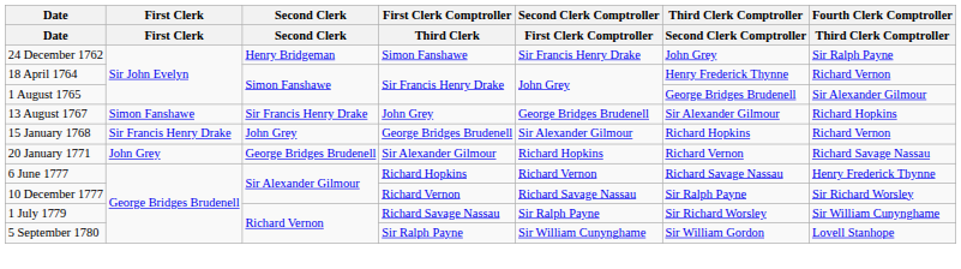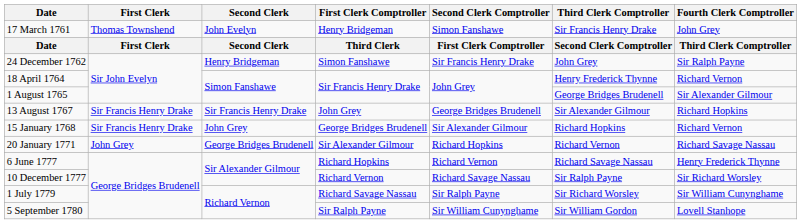 <table class="wikitable">
 <tr>
 <th>Date</th>
 <th>First Clerk</th>
 <th>Second Clerk</th>
 <th>First Clerk Comptroller</th>
 <th>Second Clerk Comptroller</th>
 <th>Third Clerk Comptroller</th>
 <th>Fourth Clerk Comptroller</th>
+</tr>
+<tr>
+<td>17 March 1761</td>
+<td><a href='#'>Thomas Townshend</a></td>
+<td><a href='#'>John Evelyn</a></td>
+<td><a href='#'>Henry Bridgeman</a></td>
+<td><a href='#'>Simon Fanshawe</a></td>
+<td><a href='#'>Sir Francis Henry Drake</a></td>
+<td><a href='#'>John Grey</a></td>
 </tr>
 <tr>
 <th>Date</th>
 <th>First Clerk</th>
 <th>Second Clerk</th>
 <th>Third Clerk</th>
 <th>First Clerk Comptroller</th>
 <th>Second Clerk Comptroller</th>
 <th>Third Clerk Comptroller</th>
 </tr>
 <tr>
 <td>24 December 1762</td>
 <td rowspan=3><a href='#'>Sir John Evelyn</a></td>
 <td><a href='#'>Henry Bridgeman</a></td>
 <td><a href='#'>Simon Fanshawe</a></td>
 <td><a href='#'>Sir Francis Henry Drake</a></td>
 <td><a href='#'>John Grey</a></td>
 <td><a href='#'>Sir Ralph Payne</a></td>
 </tr>
 <tr>
 <td>18 April 1764</td>
 <td rowspan=2><a href='#'>Simon Fanshawe</a></td>
 <td rowspan=2><a href='#'>Sir Francis Henry Drake</a></td>
 <td rowspan=2><a href='#'>John Grey</a></td>
 <td><a href='#'>Henry Frederick Thynne</a></td>
 <td><a href='#'>Richard Vernon</a></td>
 </tr>
 <tr>
 <td>1 August 1765</td>
 <td><a href='#'>George Bridges Brudenell</a></td>
 <td><a href='#'>Sir Alexander Gilmour</a></td>
 </tr>
 <tr>
 <td>13 August 1767</td>
-<td><a href='#'>Simon Fanshawe</a></td>
+<td><a href='#'>Sir Francis Henry Drake</a></td>
 <td><a href='#'>Sir Francis Henry Drake</a></td>
 <td><a href='#'>John Grey</a></td>
 <td><a href='#'>George Bridges Brudenell</a></td>
 <td><a href='#'>Sir Alexander Gilmour</a></td>
 <td><a href='#'>Richard Hopkins</a></td>
 </tr>
 <tr>
 <td>15 January 1768</td>
 <td><a href='#'>Sir Francis Henry Drake</a></td>
 <td><a href='#'>John Grey</a></td>
 <td><a href='#'>George Bridges Brudenell</a></td>
 <td><a href='#'>Sir Alexander Gilmour</a></td>
 <td><a href='#'>Richard Hopkins</a></td>
 <td><a href='#'>Richard Vernon</a></td>
 </tr>
 <tr>
 <td>20 January 1771</td>
 <td><a href='#'>John Grey</a></td>
 <td><a href='#'>George Bridges Brudenell</a></td>
 <td><a href='#'>Sir Alexander Gilmour</a></td>
 <td><a href='#'>Richard Hopkins</a></td>
 <td><a href='#'>Richard Vernon</a></td>
 <td><a href='#'>Richard Savage Nassau</a></td>
 </tr>
 <tr>
 <td>6 June 1777</td>
 <td rowspan=4><a href='#'>George Bridges Brudenell</a></td>
 <td rowspan=2><a href='#'>Sir Alexander Gilmour</a></td>
 <td><a href='#'>Richard Hopkins</a></td>
 <td><a href='#'>Richard Vernon</a></td>
 <td><a href='#'>Richard Savage Nassau</a></td>
 <td><a href='#'>Henry Frederick Thynne</a></td>
 </tr>
 <tr>
 <td>10 December 1777</td>
 <td><a href='#'>Richard Vernon</a></td>
 <td><a href='#'>Richard Savage Nassau</a></td>
 <td><a href='#'>Sir Ralph Payne</a></td>
 <td><a href='#'>Sir Richard Worsley</a></td>
 </tr>
 <tr>
 <td>1 July 1779</td>
 <td rowspan=2><a href='#'>Richard Vernon</a></td>
 <td><a href='#'>Richard Savage Nassau</a></td>
 <td><a href='#'>Sir Ralph Payne</a></td>
 <td><a href='#'>Sir Richard Worsley</a></td>
 <td><a href='#'>Sir William Cunynghame</a></td>
 </tr>
 <tr>
 <td>5 September 1780</td>
 <td><a href='#'>Sir Ralph Payne</a></td>
 <td><a href='#'>Sir William Cunynghame</a></td>
 <td><a href='#'>Sir William Gordon</a></td>
 <td><a href='#'>Lovell Stanhope</a></td>
 </tr>
 </table>
